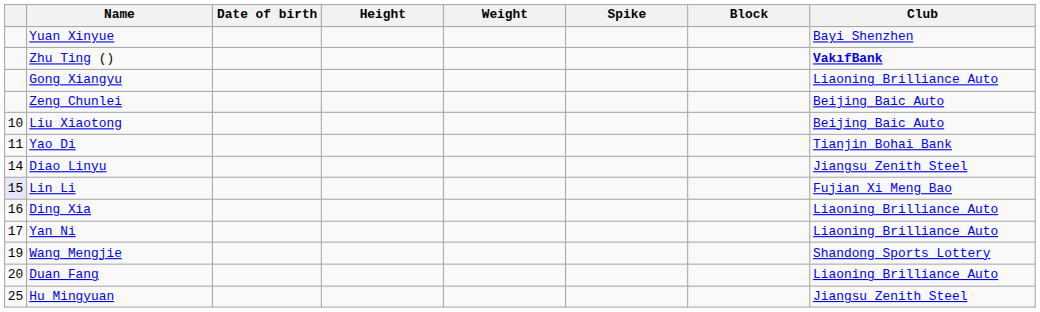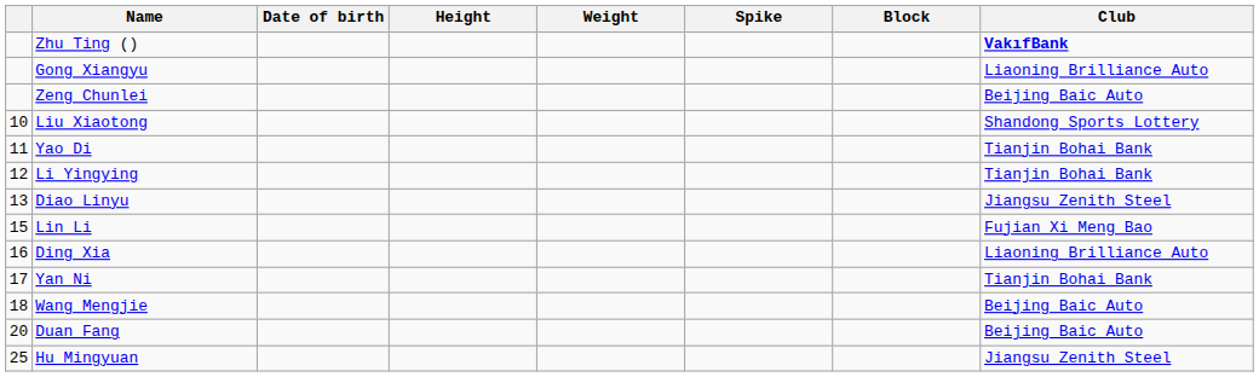 <table class="wikitable sortable" style="font-size:90%; text-align:center;">
 <tr>
 <th></th>
 <th style="width:14em">Name</th>
 <th style="width:8em">Date of birth</th>
 <th style="width:9em">Height</th>
 <th style="width:9em">Weight</th>
 <th style="width:9em">Spike</th>
 <th style="width:9em">Block</th>
 <th style="width:17em">Club</th>
-</tr>
-<tr>
-<td></td>
-<td align=left><a href='#'>Yuan Xinyue</a></td>
-<td align=right></td>
-<td></td>
-<td></td>
-<td></td>
-<td></td>
-<td align=left> <a href='#'>Bayi Shenzhen</a></td>
 </tr>
 <tr>
 <td></td>
 <td align=left><a href='#'>Zhu Ting</a> ()</td>
 <td align=right></td>
 <td></td>
 <td></td>
 <td></td>
 <td></td>
 <td align=left><strong> <a href='#'>VakıfBank</a></strong></td>
 </tr>
 <tr>
 <td></td>
 <td align=left><a href='#'>Gong Xiangyu</a></td>
 <td align=right></td>
 <td></td>
 <td></td>
 <td></td>
 <td></td>
 <td align=left> <a href='#'>Liaoning Brilliance Auto</a></td>
 </tr>
 <tr>
 <td></td>
 <td align=left><a href='#'>Zeng Chunlei</a></td>
 <td align=right></td>
 <td></td>
 <td></td>
 <td></td>
 <td></td>
 <td align=left> <a href='#'>Beijing Baic Auto</a></td>
 </tr>
 <tr>
 <td>10</td>
 <td align=left><a href='#'>Liu Xiaotong</a></td>
 <td align=right></td>
 <td></td>
 <td></td>
 <td></td>
 <td></td>
-<td align=left> <a href='#'>Beijing Baic Auto</a></td>
+<td align=left> <a href='#'>Shandong Sports Lottery</a></td>
 </tr>
 <tr>
 <td>11</td>
 <td align=left><a href='#'>Yao Di</a></td>
 <td align=right></td>
 <td></td>
 <td></td>
 <td></td>
 <td></td>
 <td align=left> <a href='#'>Tianjin Bohai Bank</a></td>
 </tr>
 <tr>
-<td>14</td>
+<td>12</td>
+<td align=left><a href='#'>Li Yingying</a></td>
+<td align=right></td>
+<td></td>
+<td></td>
+<td></td>
+<td></td>
+<td align=left> <a href='#'>Tianjin Bohai Bank</a></td>
+</tr>
+<tr>
+<td>13</td>
 <td align=left><a href='#'>Diao Linyu</a></td>
 <td align=right></td>
 <td></td>
 <td></td>
 <td></td>
 <td></td>
 <td align=left> <a href='#'>Jiangsu Zenith Steel</a></td>
 </tr>
 <tr>
-<td style="background: lavender;">15</td>
+<td>15</td>
 <td align=left><a href='#'>Lin Li</a></td>
 <td align=right></td>
 <td></td>
 <td></td>
 <td></td>
 <td></td>
 <td align=left> <a href='#'>Fujian Xi Meng Bao</a></td>
 </tr>
 <tr>
 <td>16</td>
 <td align=left><a href='#'>Ding Xia</a></td>
 <td align=right></td>
 <td></td>
 <td></td>
 <td></td>
 <td></td>
 <td align=left> <a href='#'>Liaoning Brilliance Auto</a></td>
 </tr>
 <tr>
 <td>17</td>
 <td align=left><a href='#'>Yan Ni</a></td>
 <td align=right></td>
 <td></td>
 <td></td>
 <td></td>
 <td></td>
-<td align=left> <a href='#'>Liaoning Brilliance Auto</a></td>
+<td align=left> <a href='#'>Tianjin Bohai Bank</a></td>
 </tr>
 <tr>
-<td>19</td>
+<td>18</td>
 <td align=left><a href='#'>Wang Mengjie</a></td>
 <td align=right></td>
 <td></td>
 <td></td>
 <td></td>
 <td></td>
-<td align=left> <a href='#'>Shandong Sports Lottery</a></td>
+<td align=left> <a href='#'>Beijing Baic Auto</a></td>
 </tr>
 <tr>
 <td>20</td>
 <td align=left><a href='#'>Duan Fang</a></td>
 <td align=right></td>
 <td></td>
 <td></td>
 <td></td>
 <td></td>
-<td align=left> <a href='#'>Liaoning Brilliance Auto</a></td>
+<td align=left> <a href='#'>Beijing Baic Auto</a></td>
 </tr>
 <tr>
 <td>25</td>
 <td align=left><a href='#'>Hu Mingyuan</a></td>
 <td align=right></td>
 <td></td>
 <td></td>
 <td></td>
 <td></td>
 <td align=left> <a href='#'>Jiangsu Zenith Steel</a></td>
 </tr>
 </table>
